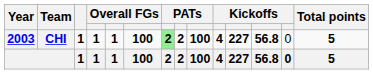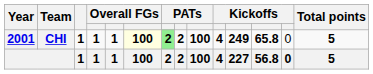 <table class=wikitable style="text-align:center;">
 <tr>
 <th rowspan="2">Year</th>
 <th rowspan="2">Team</th>
 <th rowspan="2"></th>
 <th colspan="3">Overall FGs</th>
 <th colspan="3">PATs</th>
 <th colspan="4">Kickoffs</th>
 <th rowspan="2">Total points</th>
 </tr>
 <tr>
 <th></th>
 <th></th>
 <th></th>
 <th></th>
 <th></th>
 <th></th>
 <th></th>
 <th></th>
 <th></th>
 <th></th>
 </tr>
 <tr>
-<th><a href='#'>2003</a></th>
+<th><a href='#'>2001</a></th>
 <th><a href='#'>CHI</a></th>
 <td><strong>1</strong></td>
 <td><strong>1</strong></td>
 <td><strong>1</strong></td>
-<td><strong>100</strong></td>
+<td style="background: lightyellow;"><strong>100</strong></td>
 <td style="background: lightgreen;"><strong>2</strong></td>
 <td><strong>2</strong></td>
 <td><strong>100</strong></td>
 <td><strong>4</strong></td>
-<td><strong>227</strong></td>
-<td><strong>56.8</strong></td>
+<td><strong>249</strong></td>
+<td><strong>65.8</strong></td>
 <td>0</td>
 <td><strong>5</strong></td>
 </tr>
 <tr>
 <th colspan="2"></th>
 <th>1</th>
 <th>1</th>
 <th>1</th>
 <th>100</th>
 <th>2</th>
 <th>2</th>
 <th>100</th>
 <th>4</th>
 <th>227</th>
 <th>56.8</th>
 <th>0</th>
 <th>5</th>
 </tr>
 </table>
